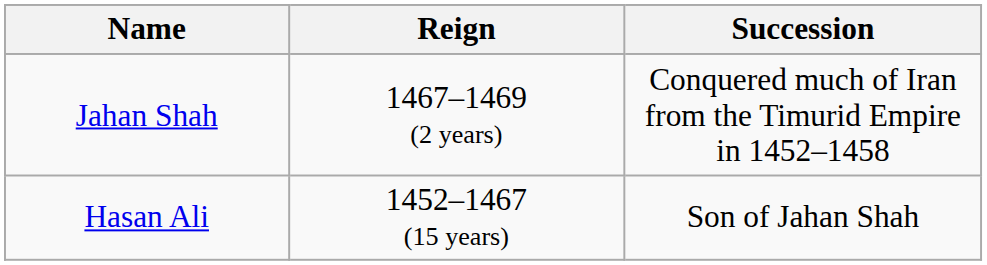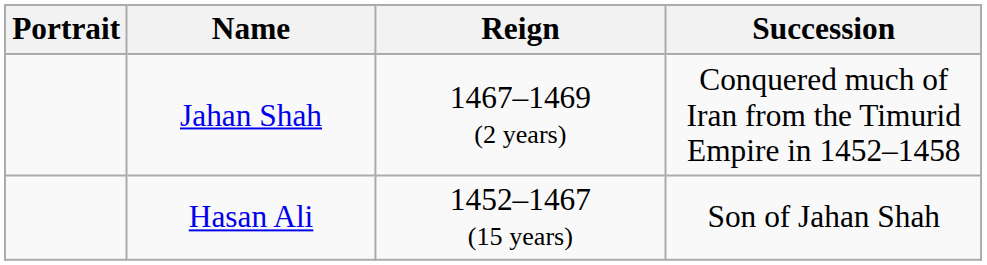 <table class="wikitable" style="text-align:center; width:80%;">
 <tr>
+<th width="7%">Portrait</th>
 <th width="27%">Name</th>
 <th width="32%">Reign</th>
 <th width="34%">Succession</th>
 </tr>
 <tr>
+<td></td>
 <td><a href='#'>Jahan Shah</a></td>
 <td>1467–1469<br><small>(2 years)</small></td>
 <td>Conquered much of Iran from the Timurid Empire in 1452–1458</td>
 </tr>
 <tr>
+<td></td>
 <td><a href='#'>Hasan Ali</a></td>
 <td>1452–1467<br><small>(15 years)</small></td>
 <td>Son of Jahan Shah</td>
 </tr>
 </table>
